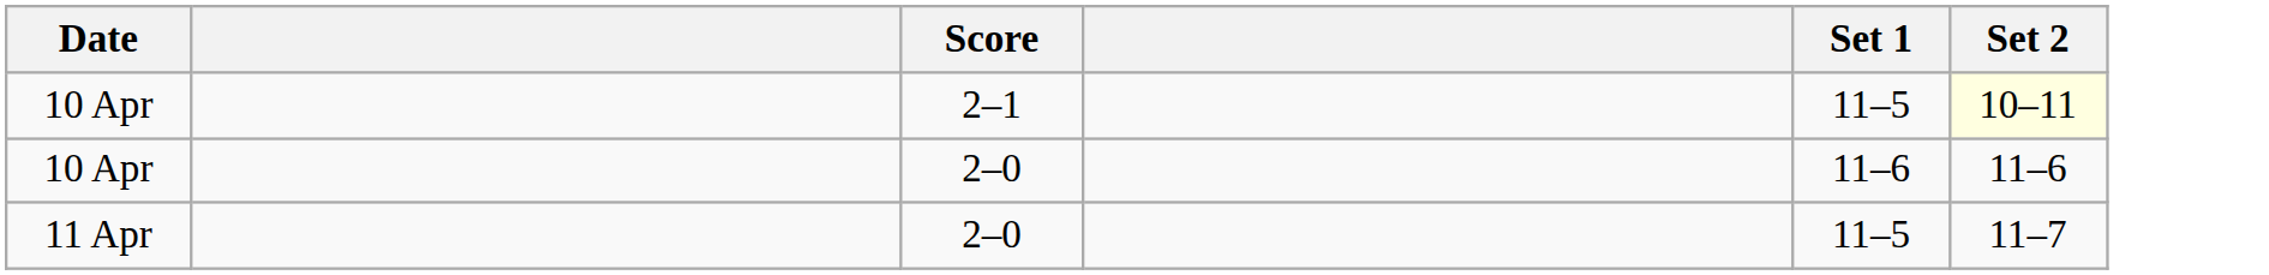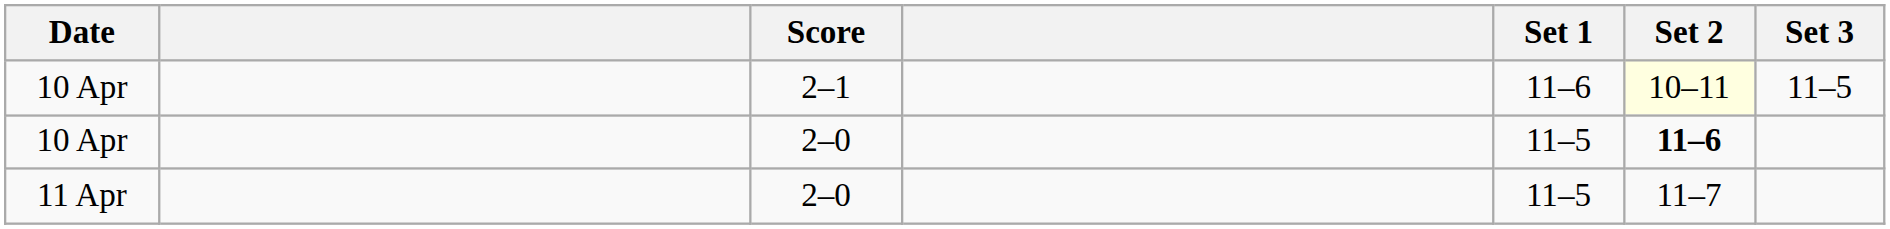 <table class="wikitable" style="text-align: center; font-size:90% ">
 <tr>
 <th width="60">Date</th>
 <th align="right" width="250"></th>
 <th width="60">Score</th>
 <th align="left" width="250"></th>
 <th width="50">Set 1</th>
 <th width="50">Set 2</th>
+<th width="50">Set 3</th>
 </tr>
 <tr>
 <td>10 Apr</td>
 <td align=left><strong><br></strong></td>
 <td align=center>2–1</td>
 <td align=left><br></td>
+<td>11–6</td>
+<td style="background: lightyellow;">10–11</td>
 <td>11–5</td>
-<td style="background: lightyellow;">10–11</td>
 </tr>
 <tr>
 <td>10 Apr</td>
 <td align=left><strong><br></strong></td>
 <td align=center>2–0</td>
 <td align=left><br></td>
-<td>11–6</td>
-<td>11–6</td>
+<td>11–5</td>
+<td><strong>11–6</strong></td>
+<td></td>
 </tr>
 <tr>
 <td>11 Apr</td>
 <td align=left><strong><br></strong></td>
 <td align=center>2–0</td>
 <td align=left><br></td>
 <td>11–5</td>
 <td>11–7</td>
+<td></td>
 </tr>
 </table>
